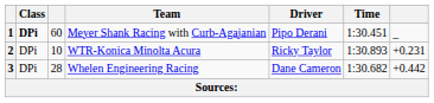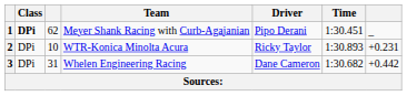 <table class="wikitable">
 <tr>
 <th scope="col"></th>
 <th scope="col">Class</th>
 <th scope="col"></th>
 <th scope="col">Team</th>
 <th scope="col">Driver</th>
 <th scope="col">Time</th>
 <th scope="col"></th>
 </tr>
 <tr>
 <th scope="row">1</th>
 <td><strong>DPi</strong></td>
-<td>60</td>
+<td>62</td>
 <td><a href='#'>Meyer Shank Racing</a> with <a href='#'>Curb-Agajanian</a></td>
 <td><a href='#'>Pipo Derani</a></td>
 <td>1:30.451</td>
 <td>_</td>
 </tr>
 <tr>
 <th scope="row">2</th>
 <td>DPi</td>
 <td>10</td>
 <td><a href='#'>WTR-Konica Minolta Acura</a></td>
 <td><a href='#'>Ricky Taylor</a></td>
 <td>1:30.893</td>
 <td>+0.231</td>
 </tr>
 <tr>
 <th scope="row">3</th>
 <td>DPi</td>
-<td>28</td>
+<td>31</td>
 <td><a href='#'>Whelen Engineering Racing</a></td>
 <td><a href='#'>Dane Cameron</a></td>
 <td>1:30.682</td>
 <td>+0.442</td>
 </tr>
 <tr>
 <th colspan="7">Sources:</th>
 </tr>
 </table>
